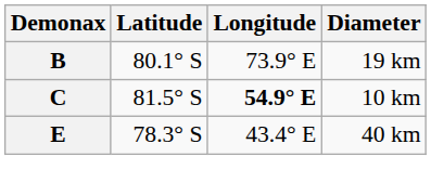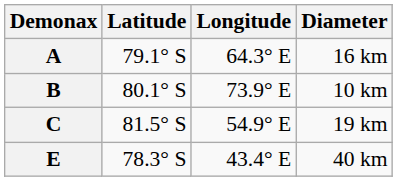 <table class="wikitable" style="text-align: right;">
 <tr>
 <th scope="col">Demonax</th>
 <th scope="col">Latitude</th>
 <th scope="col">Longitude</th>
 <th scope="col">Diameter</th>
 </tr>
 <tr>
+<th scope="row">A</th>
+<td>79.1° S</td>
+<td>64.3° E</td>
+<td>16 km</td>
+</tr>
+<tr>
 <th scope="row">B</th>
 <td>80.1° S</td>
 <td>73.9° E</td>
-<td>19 km</td>
+<td>10 km</td>
 </tr>
 <tr>
 <th scope="row">C</th>
 <td>81.5° S</td>
-<td><strong>54.9° E</strong></td>
-<td>10 km</td>
+<td>54.9° E</td>
+<td>19 km</td>
 </tr>
 <tr>
 <th scope="row">E</th>
 <td>78.3° S</td>
 <td>43.4° E</td>
 <td>40 km</td>
 </tr>
 </table>
